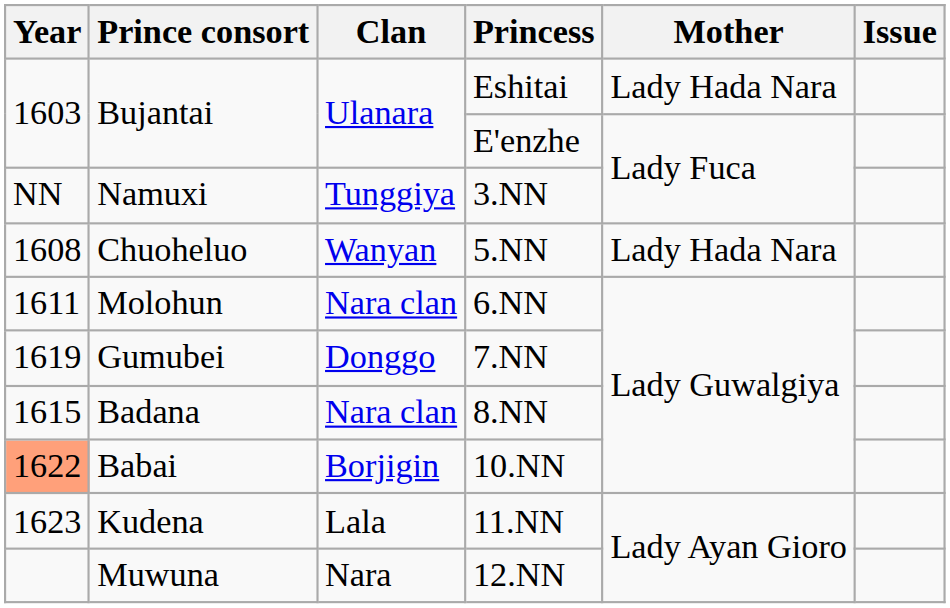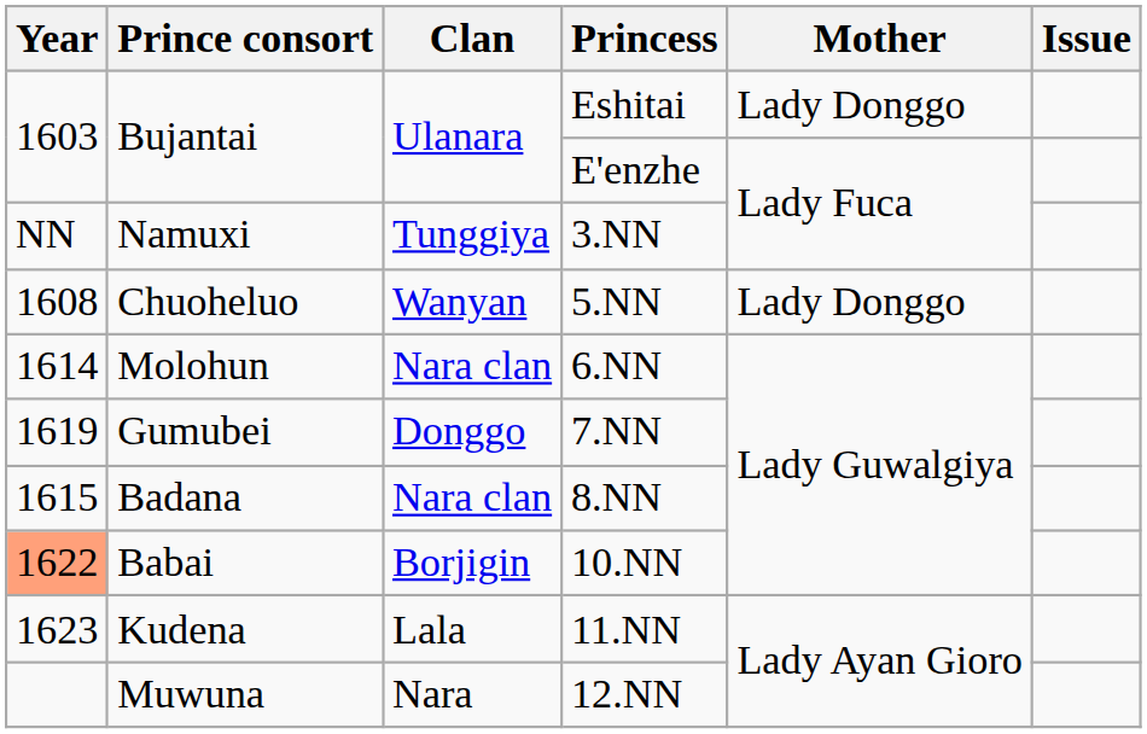 <table class="wikitable">
 <tr>
 <th>Year</th>
 <th>Prince consort</th>
 <th>Clan</th>
 <th>Princess</th>
 <th>Mother</th>
 <th>Issue</th>
 </tr>
 <tr>
 <td rowspan="2">1603</td>
 <td rowspan="2">Bujantai</td>
 <td rowspan="2"><a href='#'>Ulanara</a></td>
 <td>Eshitai</td>
-<td>Lady Hada Nara</td>
+<td>Lady Donggo</td>
 <td></td>
 </tr>
 <tr>
 <td>E'enzhe</td>
 <td rowspan="2">Lady Fuca</td>
 <td></td>
 </tr>
 <tr>
 <td>NN</td>
 <td>Namuxi</td>
 <td><a href='#'>Tunggiya</a></td>
 <td>3.NN</td>
 <td></td>
 </tr>
 <tr>
 <td>1608</td>
 <td>Chuoheluo</td>
 <td><a href='#'>Wanyan</a></td>
 <td>5.NN</td>
-<td>Lady Hada Nara</td>
+<td>Lady Donggo</td>
 <td></td>
 </tr>
 <tr>
-<td>1611</td>
+<td>1614</td>
 <td>Molohun</td>
 <td><a href='#'>Nara clan</a></td>
 <td>6.NN</td>
 <td rowspan="4">Lady Guwalgiya</td>
 <td></td>
 </tr>
 <tr>
 <td>1619</td>
 <td>Gumubei</td>
 <td><a href='#'>Donggo</a></td>
 <td>7.NN</td>
 <td></td>
 </tr>
 <tr>
 <td>1615</td>
 <td>Badana</td>
 <td><a href='#'>Nara clan</a></td>
 <td>8.NN</td>
 <td></td>
 </tr>
 <tr>
 <td style="background: lightsalmon;">1622</td>
 <td>Babai</td>
 <td><a href='#'>Borjigin</a></td>
 <td>10.NN</td>
 <td></td>
 </tr>
 <tr>
 <td>1623</td>
 <td>Kudena</td>
 <td>Lala</td>
 <td>11.NN</td>
 <td rowspan="2">Lady Ayan Gioro</td>
 <td></td>
 </tr>
 <tr>
 <td></td>
 <td>Muwuna</td>
 <td>Nara</td>
 <td>12.NN</td>
 <td></td>
 </tr>
 </table>
